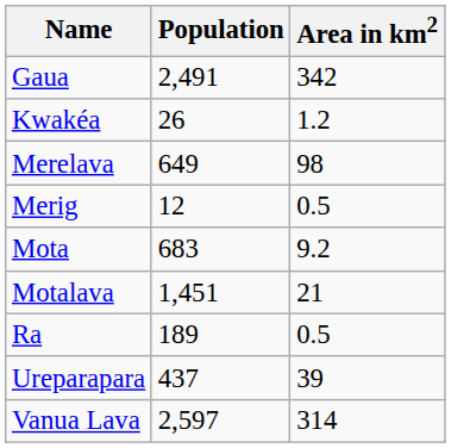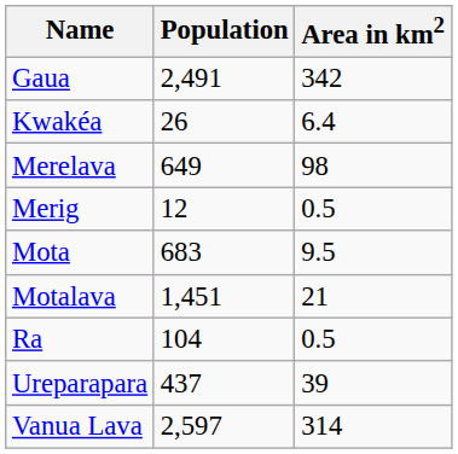 <table class="wikitable sortable">
 <tr>
 <th>Name</th>
 <th>Population</th>
 <th>Area in km<sup>2</sup></th>
 </tr>
 <tr>
 <td><a href='#'>Gaua</a></td>
 <td>2,491</td>
 <td>342</td>
 </tr>
 <tr>
 <td><a href='#'>Kwakéa</a></td>
 <td>26</td>
-<td>1.2</td>
+<td>6.4</td>
 </tr>
 <tr>
 <td><a href='#'>Merelava</a></td>
 <td>649</td>
 <td>98</td>
 </tr>
 <tr>
 <td><a href='#'>Merig</a></td>
 <td>12</td>
 <td>0.5</td>
 </tr>
 <tr>
 <td><a href='#'>Mota</a></td>
 <td>683</td>
-<td>9.2</td>
+<td>9.5</td>
 </tr>
 <tr>
 <td><a href='#'>Motalava</a></td>
 <td>1,451</td>
 <td>21</td>
 </tr>
 <tr>
 <td><a href='#'>Ra</a></td>
-<td>189</td>
+<td>104</td>
 <td>0.5</td>
 </tr>
 <tr>
 <td><a href='#'>Ureparapara</a></td>
 <td>437</td>
 <td>39</td>
 </tr>
 <tr>
 <td><a href='#'>Vanua Lava</a></td>
 <td>2,597</td>
 <td>314</td>
 </tr>
 </table>
